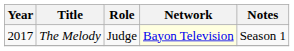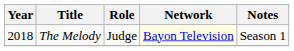 <table class="wikitable sortable">
 <tr>
 <th>Year</th>
 <th>Title</th>
 <th>Role</th>
 <th>Network</th>
 <th class="unsortable">Notes</th>
 </tr>
 <tr>
-<td>2017</td>
+<td>2018</td>
 <td><em>The Melody</em></td>
 <td>Judge</td>
 <td style="background: lightyellow;"><a href='#'>Bayon Television</a></td>
 <td>Season 1</td>
 </tr>
 <tr>
 </tr>
 </table>
